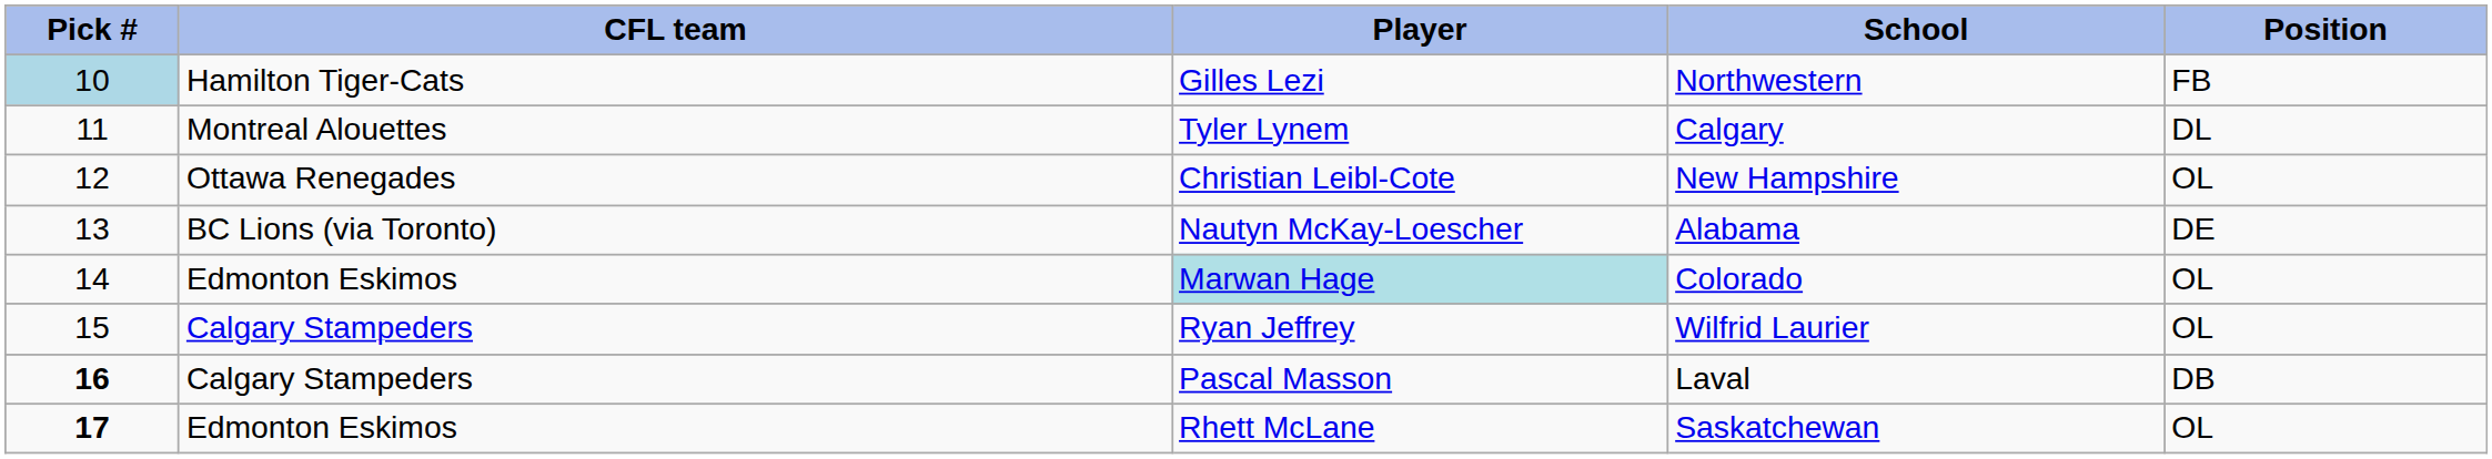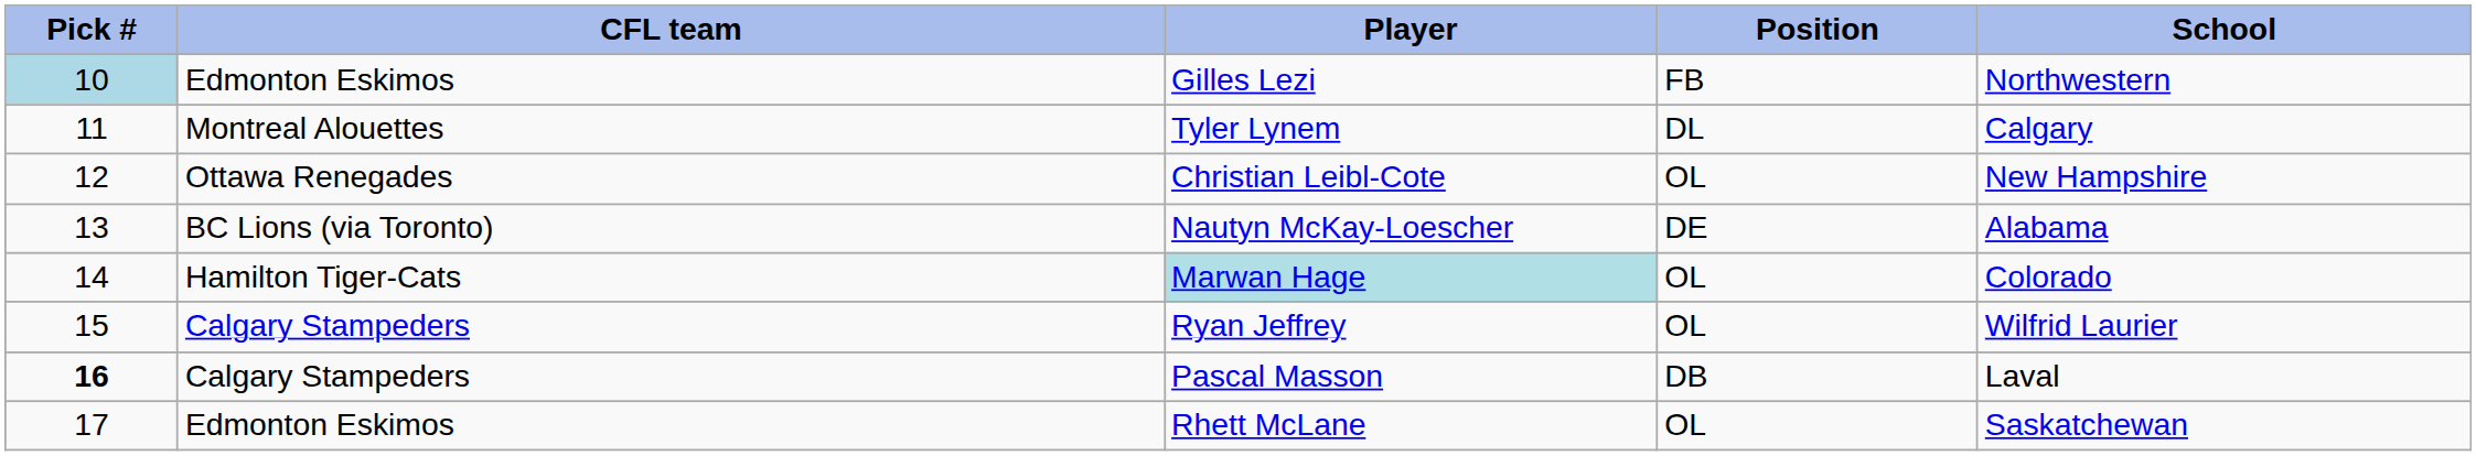 <table class="wikitable" style="width: 100%">
 <tr>
 <th style="background:#A8BDEC;" width=7%>Pick #</th>
 <th width=40% style="background:#A8BDEC;">CFL team</th>
 <th width=20% style="background:#A8BDEC;">Player</th>
+<th width=13% style="background:#A8BDEC;">Position</th>
 <th width=20% style="background:#A8BDEC;">School</th>
-<th width=13% style="background:#A8BDEC;">Position</th>
 </tr>
 <tr>
 <td align=center style="background: lightblue;">10</td>
-<td>Hamilton Tiger-Cats</td>
+<td>Edmonton Eskimos</td>
 <td><a href='#'>Gilles Lezi</a></td>
+<td>FB</td>
 <td><a href='#'>Northwestern</a></td>
-<td>FB</td>
 </tr>
 <tr>
 <td align=center>11</td>
 <td>Montreal Alouettes</td>
 <td><a href='#'>Tyler Lynem</a></td>
+<td>DL</td>
 <td><a href='#'>Calgary</a></td>
-<td>DL</td>
 </tr>
 <tr>
 <td align=center>12</td>
 <td>Ottawa Renegades</td>
 <td><a href='#'>Christian Leibl-Cote</a></td>
+<td>OL</td>
 <td><a href='#'>New Hampshire</a></td>
-<td>OL</td>
 </tr>
 <tr>
 <td align=center>13</td>
 <td>BC Lions (via Toronto)</td>
 <td><a href='#'>Nautyn McKay-Loescher</a></td>
+<td>DE</td>
 <td><a href='#'>Alabama</a></td>
-<td>DE</td>
 </tr>
 <tr>
 <td align=center>14</td>
-<td>Edmonton Eskimos</td>
+<td>Hamilton Tiger-Cats</td>
 <td bgcolor="#B0E0E6"><a href='#'>Marwan Hage</a></td>
+<td>OL</td>
 <td><a href='#'>Colorado</a></td>
-<td>OL</td>
 </tr>
 <tr>
 <td align=center>15</td>
 <td><a href='#'>Calgary Stampeders</a></td>
 <td><a href='#'>Ryan Jeffrey</a></td>
+<td>OL</td>
 <td><a href='#'>Wilfrid Laurier</a></td>
-<td>OL</td>
 </tr>
 <tr>
 <td align=center><strong>16</strong></td>
 <td>Calgary Stampeders</td>
 <td><a href='#'>Pascal Masson</a></td>
+<td>DB</td>
 <td>Laval</td>
-<td>DB</td>
 </tr>
 <tr>
-<td align=center><strong>17</strong></td>
+<td align=center>17</td>
 <td>Edmonton Eskimos</td>
 <td><a href='#'>Rhett McLane</a></td>
+<td>OL</td>
 <td><a href='#'>Saskatchewan</a></td>
-<td>OL</td>
 </tr>
 </table>
